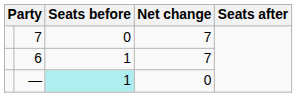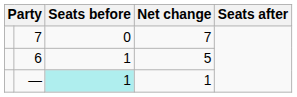 <table class=wikitable style="text-align:right">
 <tr>
 <th colspan="2">Party</th>
 <th>Seats before</th>
 <th>Net change</th>
 <th>Seats after</th>
 </tr>
 <tr>
 <td></td>
 <td>7</td>
 <td> 0</td>
 <td>7</td>
 </tr>
 <tr>
 <td></td>
 <td>6</td>
 <td> 1</td>
-<td>7</td>
+<td>5</td>
 </tr>
 <tr>
 <td></td>
 <td>—</td>
 <td style="background: paleturquoise;"> 1</td>
-<td>0</td>
+<td>1</td>
 </tr>
 </table>
